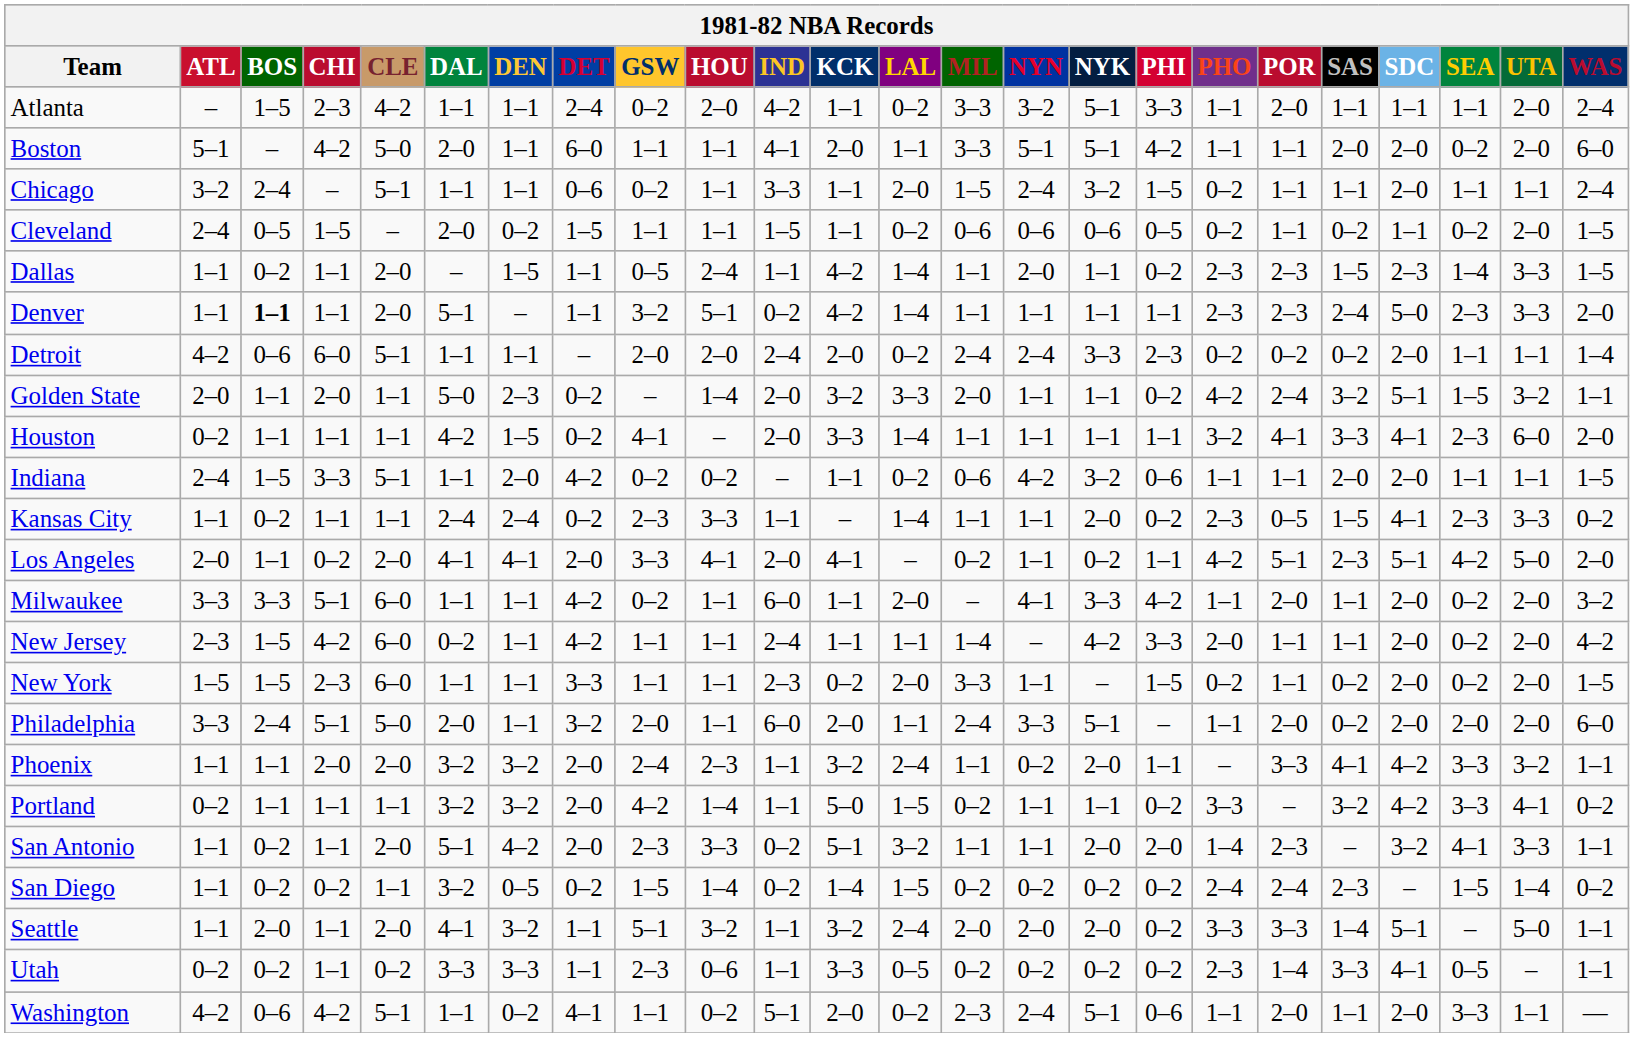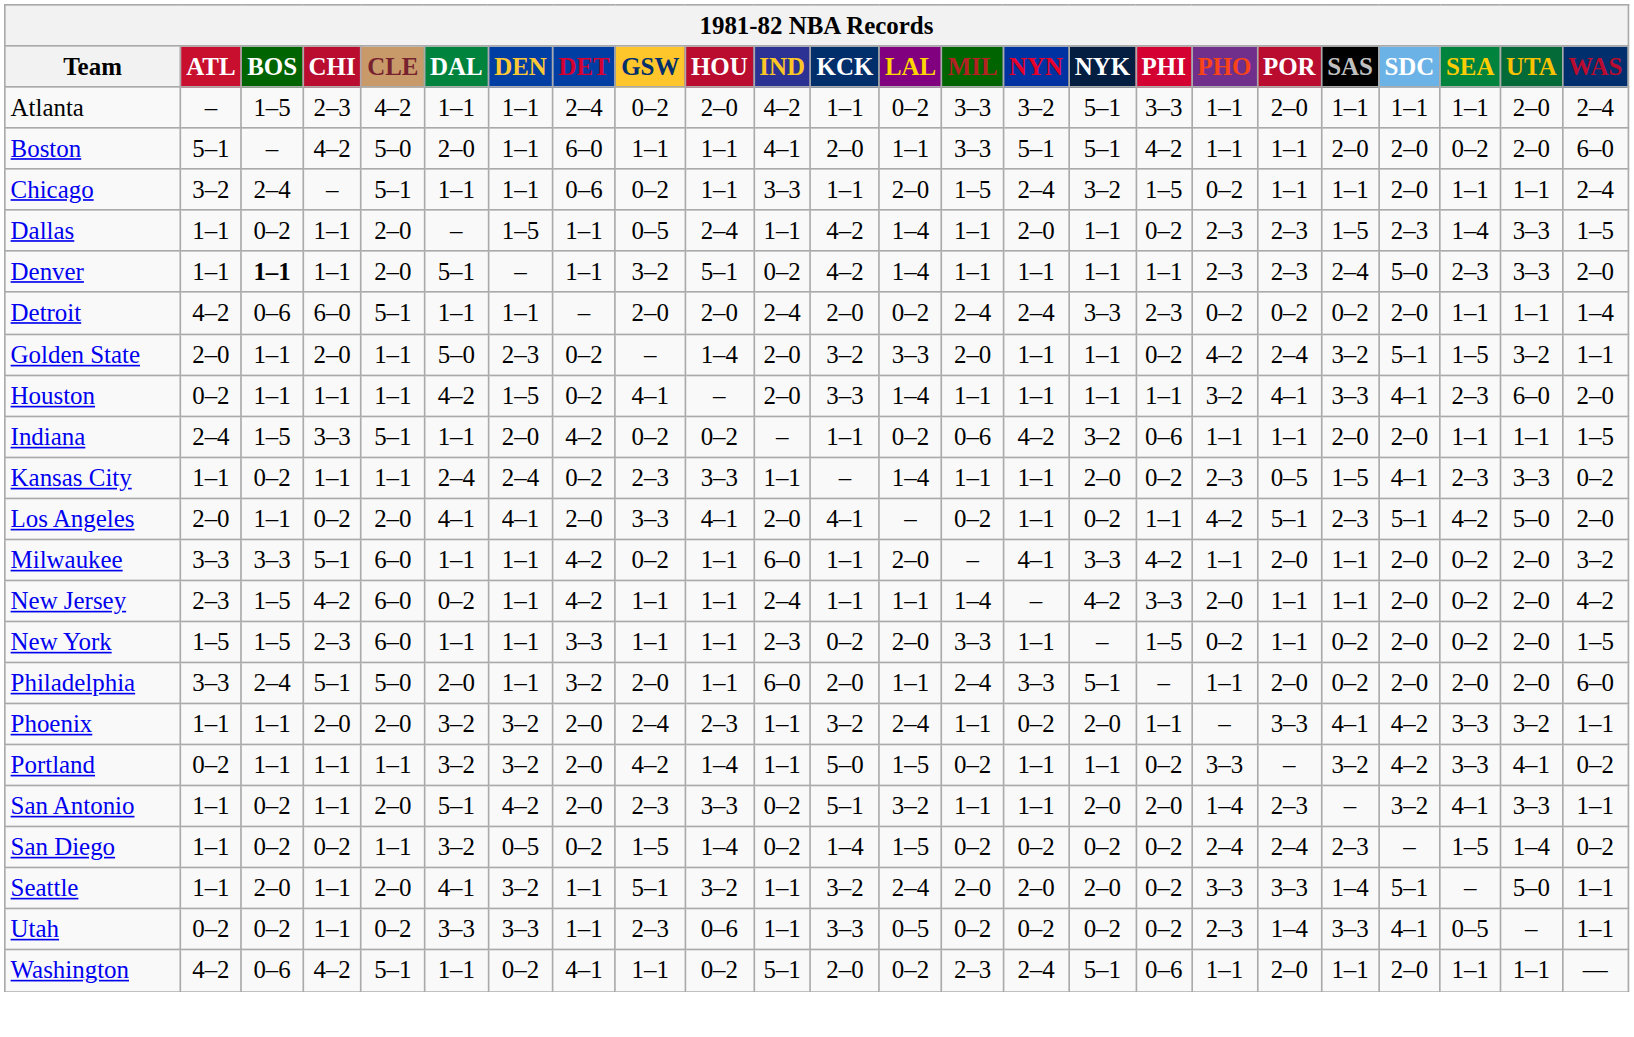 <table class="wikitable" style="font-size:95%; text-align:center;">
 <tr>
 <th colspan=24>1981-82 NBA Records</th>
 </tr>
 <tr>
 <th width=100>Team</th>
 <th style="background:#C90F2E;color:#FFFFFF;width=35">ATL</th>
 <th style="background:#006400;color:#FFFFFF;width=35">BOS</th>
 <th style="background:#BA0C2F;color:#FFFFFF;width=35">CHI</th>
 <th style="background:#C89A69;color:#77222F;width=35">CLE</th>
 <th style="background:#00843D;color:#FFFFFF;width=35">DAL</th>
 <th style="background:#003EA4;color:#FDC835;width=35">DEN</th>
 <th style="background:#003EA4;color:#D50032;width=35">DET</th>
 <th style="background:#FFC62C;color:#012F6B;width=35">GSW</th>
 <th style="background:#BA0C2F;color:#FFFFFF;width=35">HOU</th>
 <th style="background:#2C3294;color:#FCC624;width=35">IND</th>
 <th style="background:#012F6B;color:#FFFFFF;width=35">KCK</th>
 <th style="background:#800080;color:#FFD700;width=35">LAL</th>
 <th style="background:#006400;color:#B22222;width=35">MIL</th>
 <th style="background:#0032A1;color:#E5002B;width=35">NYN</th>
 <th style="background:#031E41;color:#FFFFFF;width=35">NYK</th>
 <th style="background:#D40032;color:#FFFFFF;width=35">PHI</th>
 <th style="background:#702F8B;color:#FA4417;width=35">PHO</th>
 <th style="background:#BA0C2F;color:#FFFFFF;width=35">POR</th>
 <th style="background:#000000;color:#C0C0C0;width=35">SAS</th>
 <th style="background:#6BB3E6;color:#FFFFFF;width=35">SDC</th>
 <th style="background:#00843D;color:#FFCD01;width=35">SEA</th>
 <th style="background:#046B38;color:#FCC200;width=35">UTA</th>
 <th style="background:#012F6D;color:#BA0C2F;width=35">WAS</th>
 </tr>
 <tr>
 <td style="text-align:left;">Atlanta</td>
 <td>–</td>
 <td>1–5</td>
 <td>2–3</td>
 <td>4–2</td>
 <td>1–1</td>
 <td>1–1</td>
 <td>2–4</td>
 <td>0–2</td>
 <td>2–0</td>
 <td>4–2</td>
 <td>1–1</td>
 <td>0–2</td>
 <td>3–3</td>
 <td>3–2</td>
 <td>5–1</td>
 <td>3–3</td>
 <td>1–1</td>
 <td>2–0</td>
 <td>1–1</td>
 <td>1–1</td>
 <td>1–1</td>
 <td>2–0</td>
 <td>2–4</td>
 </tr>
 <tr>
 <td style="text-align:left;"><a href='#'>Boston</a></td>
 <td>5–1</td>
 <td>–</td>
 <td>4–2</td>
 <td>5–0</td>
 <td>2–0</td>
 <td>1–1</td>
 <td>6–0</td>
 <td>1–1</td>
 <td>1–1</td>
 <td>4–1</td>
 <td>2–0</td>
 <td>1–1</td>
 <td>3–3</td>
 <td>5–1</td>
 <td>5–1</td>
 <td>4–2</td>
 <td>1–1</td>
 <td>1–1</td>
 <td>2–0</td>
 <td>2–0</td>
 <td>0–2</td>
 <td>2–0</td>
 <td>6–0</td>
 </tr>
 <tr>
 <td style="text-align:left;"><a href='#'>Chicago</a></td>
 <td>3–2</td>
 <td>2–4</td>
 <td>–</td>
 <td>5–1</td>
 <td>1–1</td>
 <td>1–1</td>
 <td>0–6</td>
 <td>0–2</td>
 <td>1–1</td>
 <td>3–3</td>
 <td>1–1</td>
 <td>2–0</td>
 <td>1–5</td>
 <td>2–4</td>
 <td>3–2</td>
 <td>1–5</td>
 <td>0–2</td>
 <td>1–1</td>
 <td>1–1</td>
 <td>2–0</td>
 <td>1–1</td>
 <td>1–1</td>
 <td>2–4</td>
-</tr>
-<tr>
-<td style="text-align:left;"><a href='#'>Cleveland</a></td>
-<td>2–4</td>
-<td>0–5</td>
-<td>1–5</td>
-<td>–</td>
-<td>2–0</td>
-<td>0–2</td>
-<td>1–5</td>
-<td>1–1</td>
-<td>1–1</td>
-<td>1–5</td>
-<td>1–1</td>
-<td>0–2</td>
-<td>0–6</td>
-<td>0–6</td>
-<td>0–6</td>
-<td>0–5</td>
-<td>0–2</td>
-<td>1–1</td>
-<td>0–2</td>
-<td>1–1</td>
-<td>0–2</td>
-<td>2–0</td>
-<td>1–5</td>
 </tr>
 <tr>
 <td style="text-align:left;"><a href='#'>Dallas</a></td>
 <td>1–1</td>
 <td>0–2</td>
 <td>1–1</td>
 <td>2–0</td>
 <td>–</td>
 <td>1–5</td>
 <td>1–1</td>
 <td>0–5</td>
 <td>2–4</td>
 <td>1–1</td>
 <td>4–2</td>
 <td>1–4</td>
 <td>1–1</td>
 <td>2–0</td>
 <td>1–1</td>
 <td>0–2</td>
 <td>2–3</td>
 <td>2–3</td>
 <td>1–5</td>
 <td>2–3</td>
 <td>1–4</td>
 <td>3–3</td>
 <td>1–5</td>
 </tr>
 <tr>
 <td style="text-align:left;"><a href='#'>Denver</a></td>
 <td>1–1</td>
 <td><strong>1–1</strong></td>
 <td>1–1</td>
 <td>2–0</td>
 <td>5–1</td>
 <td>–</td>
 <td>1–1</td>
 <td>3–2</td>
 <td>5–1</td>
 <td>0–2</td>
 <td>4–2</td>
 <td>1–4</td>
 <td>1–1</td>
 <td>1–1</td>
 <td>1–1</td>
 <td>1–1</td>
 <td>2–3</td>
 <td>2–3</td>
 <td>2–4</td>
 <td>5–0</td>
 <td>2–3</td>
 <td>3–3</td>
 <td>2–0</td>
 </tr>
 <tr>
 <td style="text-align:left;"><a href='#'>Detroit</a></td>
 <td>4–2</td>
 <td>0–6</td>
 <td>6–0</td>
 <td>5–1</td>
 <td>1–1</td>
 <td>1–1</td>
 <td>–</td>
 <td>2–0</td>
 <td>2–0</td>
 <td>2–4</td>
 <td>2–0</td>
 <td>0–2</td>
 <td>2–4</td>
 <td>2–4</td>
 <td>3–3</td>
 <td>2–3</td>
 <td>0–2</td>
 <td>0–2</td>
 <td>0–2</td>
 <td>2–0</td>
 <td>1–1</td>
 <td>1–1</td>
 <td>1–4</td>
 </tr>
 <tr>
 <td style="text-align:left;"><a href='#'>Golden State</a></td>
 <td>2–0</td>
 <td>1–1</td>
 <td>2–0</td>
 <td>1–1</td>
 <td>5–0</td>
 <td>2–3</td>
 <td>0–2</td>
 <td>–</td>
 <td>1–4</td>
 <td>2–0</td>
 <td>3–2</td>
 <td>3–3</td>
 <td>2–0</td>
 <td>1–1</td>
 <td>1–1</td>
 <td>0–2</td>
 <td>4–2</td>
 <td>2–4</td>
 <td>3–2</td>
 <td>5–1</td>
 <td>1–5</td>
 <td>3–2</td>
 <td>1–1</td>
 </tr>
 <tr>
 <td style="text-align:left;"><a href='#'>Houston</a></td>
 <td>0–2</td>
 <td>1–1</td>
 <td>1–1</td>
 <td>1–1</td>
 <td>4–2</td>
 <td>1–5</td>
 <td>0–2</td>
 <td>4–1</td>
 <td>–</td>
 <td>2–0</td>
 <td>3–3</td>
 <td>1–4</td>
 <td>1–1</td>
 <td>1–1</td>
 <td>1–1</td>
 <td>1–1</td>
 <td>3–2</td>
 <td>4–1</td>
 <td>3–3</td>
 <td>4–1</td>
 <td>2–3</td>
 <td>6–0</td>
 <td>2–0</td>
 </tr>
 <tr>
 <td style="text-align:left;"><a href='#'>Indiana</a></td>
 <td>2–4</td>
 <td>1–5</td>
 <td>3–3</td>
 <td>5–1</td>
 <td>1–1</td>
 <td>2–0</td>
 <td>4–2</td>
 <td>0–2</td>
 <td>0–2</td>
 <td>–</td>
 <td>1–1</td>
 <td>0–2</td>
 <td>0–6</td>
 <td>4–2</td>
 <td>3–2</td>
 <td>0–6</td>
 <td>1–1</td>
 <td>1–1</td>
 <td>2–0</td>
 <td>2–0</td>
 <td>1–1</td>
 <td>1–1</td>
 <td>1–5</td>
 </tr>
 <tr>
 <td style="text-align:left;"><a href='#'>Kansas City</a></td>
 <td>1–1</td>
 <td>0–2</td>
 <td>1–1</td>
 <td>1–1</td>
 <td>2–4</td>
 <td>2–4</td>
 <td>0–2</td>
 <td>2–3</td>
 <td>3–3</td>
 <td>1–1</td>
 <td>–</td>
 <td>1–4</td>
 <td>1–1</td>
 <td>1–1</td>
 <td>2–0</td>
 <td>0–2</td>
 <td>2–3</td>
 <td>0–5</td>
 <td>1–5</td>
 <td>4–1</td>
 <td>2–3</td>
 <td>3–3</td>
 <td>0–2</td>
 </tr>
 <tr>
 <td style="text-align:left;"><a href='#'>Los Angeles</a></td>
 <td>2–0</td>
 <td>1–1</td>
 <td>0–2</td>
 <td>2–0</td>
 <td>4–1</td>
 <td>4–1</td>
 <td>2–0</td>
 <td>3–3</td>
 <td>4–1</td>
 <td>2–0</td>
 <td>4–1</td>
 <td>–</td>
 <td>0–2</td>
 <td>1–1</td>
 <td>0–2</td>
 <td>1–1</td>
 <td>4–2</td>
 <td>5–1</td>
 <td>2–3</td>
 <td>5–1</td>
 <td>4–2</td>
 <td>5–0</td>
 <td>2–0</td>
 </tr>
 <tr>
 <td style="text-align:left;"><a href='#'>Milwaukee</a></td>
 <td>3–3</td>
 <td>3–3</td>
 <td>5–1</td>
 <td>6–0</td>
 <td>1–1</td>
 <td>1–1</td>
 <td>4–2</td>
 <td>0–2</td>
 <td>1–1</td>
 <td>6–0</td>
 <td>1–1</td>
 <td>2–0</td>
 <td>–</td>
 <td>4–1</td>
 <td>3–3</td>
 <td>4–2</td>
 <td>1–1</td>
 <td>2–0</td>
 <td>1–1</td>
 <td>2–0</td>
 <td>0–2</td>
 <td>2–0</td>
 <td>3–2</td>
 </tr>
 <tr>
 <td style="text-align:left;"><a href='#'>New Jersey</a></td>
 <td>2–3</td>
 <td>1–5</td>
 <td>4–2</td>
 <td>6–0</td>
 <td>0–2</td>
 <td>1–1</td>
 <td>4–2</td>
 <td>1–1</td>
 <td>1–1</td>
 <td>2–4</td>
 <td>1–1</td>
 <td>1–1</td>
 <td>1–4</td>
 <td>–</td>
 <td>4–2</td>
 <td>3–3</td>
 <td>2–0</td>
 <td>1–1</td>
 <td>1–1</td>
 <td>2–0</td>
 <td>0–2</td>
 <td>2–0</td>
 <td>4–2</td>
 </tr>
 <tr>
 <td style="text-align:left;"><a href='#'>New York</a></td>
 <td>1–5</td>
 <td>1–5</td>
 <td>2–3</td>
 <td>6–0</td>
 <td>1–1</td>
 <td>1–1</td>
 <td>3–3</td>
 <td>1–1</td>
 <td>1–1</td>
 <td>2–3</td>
 <td>0–2</td>
 <td>2–0</td>
 <td>3–3</td>
 <td>1–1</td>
 <td>–</td>
 <td>1–5</td>
 <td>0–2</td>
 <td>1–1</td>
 <td>0–2</td>
 <td>2–0</td>
 <td>0–2</td>
 <td>2–0</td>
 <td>1–5</td>
 </tr>
 <tr>
 <td style="text-align:left;"><a href='#'>Philadelphia</a></td>
 <td>3–3</td>
 <td>2–4</td>
 <td>5–1</td>
 <td>5–0</td>
 <td>2–0</td>
 <td>1–1</td>
 <td>3–2</td>
 <td>2–0</td>
 <td>1–1</td>
 <td>6–0</td>
 <td>2–0</td>
 <td>1–1</td>
 <td>2–4</td>
 <td>3–3</td>
 <td>5–1</td>
 <td>–</td>
 <td>1–1</td>
 <td>2–0</td>
 <td>0–2</td>
 <td>2–0</td>
 <td>2–0</td>
 <td>2–0</td>
 <td>6–0</td>
 </tr>
 <tr>
 <td style="text-align:left;"><a href='#'>Phoenix</a></td>
 <td>1–1</td>
 <td>1–1</td>
 <td>2–0</td>
 <td>2–0</td>
 <td>3–2</td>
 <td>3–2</td>
 <td>2–0</td>
 <td>2–4</td>
 <td>2–3</td>
 <td>1–1</td>
 <td>3–2</td>
 <td>2–4</td>
 <td>1–1</td>
 <td>0–2</td>
 <td>2–0</td>
 <td>1–1</td>
 <td>–</td>
 <td>3–3</td>
 <td>4–1</td>
 <td>4–2</td>
 <td>3–3</td>
 <td>3–2</td>
 <td>1–1</td>
 </tr>
 <tr>
 <td style="text-align:left;"><a href='#'>Portland</a></td>
 <td>0–2</td>
 <td>1–1</td>
 <td>1–1</td>
 <td>1–1</td>
 <td>3–2</td>
 <td>3–2</td>
 <td>2–0</td>
 <td>4–2</td>
 <td>1–4</td>
 <td>1–1</td>
 <td>5–0</td>
 <td>1–5</td>
 <td>0–2</td>
 <td>1–1</td>
 <td>1–1</td>
 <td>0–2</td>
 <td>3–3</td>
 <td>–</td>
 <td>3–2</td>
 <td>4–2</td>
 <td>3–3</td>
 <td>4–1</td>
 <td>0–2</td>
 </tr>
 <tr>
 <td style="text-align:left;"><a href='#'>San Antonio</a></td>
 <td>1–1</td>
 <td>0–2</td>
 <td>1–1</td>
 <td>2–0</td>
 <td>5–1</td>
 <td>4–2</td>
 <td>2–0</td>
 <td>2–3</td>
 <td>3–3</td>
 <td>0–2</td>
 <td>5–1</td>
 <td>3–2</td>
 <td>1–1</td>
 <td>1–1</td>
 <td>2–0</td>
 <td>2–0</td>
 <td>1–4</td>
 <td>2–3</td>
 <td>–</td>
 <td>3–2</td>
 <td>4–1</td>
 <td>3–3</td>
 <td>1–1</td>
 </tr>
 <tr>
 <td style="text-align:left;"><a href='#'>San Diego</a></td>
 <td>1–1</td>
 <td>0–2</td>
 <td>0–2</td>
 <td>1–1</td>
 <td>3–2</td>
 <td>0–5</td>
 <td>0–2</td>
 <td>1–5</td>
 <td>1–4</td>
 <td>0–2</td>
 <td>1–4</td>
 <td>1–5</td>
 <td>0–2</td>
 <td>0–2</td>
 <td>0–2</td>
 <td>0–2</td>
 <td>2–4</td>
 <td>2–4</td>
 <td>2–3</td>
 <td>–</td>
 <td>1–5</td>
 <td>1–4</td>
 <td>0–2</td>
 </tr>
 <tr>
 <td style="text-align:left;"><a href='#'>Seattle</a></td>
 <td>1–1</td>
 <td>2–0</td>
 <td>1–1</td>
 <td>2–0</td>
 <td>4–1</td>
 <td>3–2</td>
 <td>1–1</td>
 <td>5–1</td>
 <td>3–2</td>
 <td>1–1</td>
 <td>3–2</td>
 <td>2–4</td>
 <td>2–0</td>
 <td>2–0</td>
 <td>2–0</td>
 <td>0–2</td>
 <td>3–3</td>
 <td>3–3</td>
 <td>1–4</td>
 <td>5–1</td>
 <td>–</td>
 <td>5–0</td>
 <td>1–1</td>
 </tr>
 <tr>
 <td style="text-align:left;"><a href='#'>Utah</a></td>
 <td>0–2</td>
 <td>0–2</td>
 <td>1–1</td>
 <td>0–2</td>
 <td>3–3</td>
 <td>3–3</td>
 <td>1–1</td>
 <td>2–3</td>
 <td>0–6</td>
 <td>1–1</td>
 <td>3–3</td>
 <td>0–5</td>
 <td>0–2</td>
 <td>0–2</td>
 <td>0–2</td>
 <td>0–2</td>
 <td>2–3</td>
 <td>1–4</td>
 <td>3–3</td>
 <td>4–1</td>
 <td>0–5</td>
 <td>–</td>
 <td>1–1</td>
 </tr>
 <tr>
 <td style="text-align:left;"><a href='#'>Washington</a></td>
 <td>4–2</td>
 <td>0–6</td>
 <td>4–2</td>
 <td>5–1</td>
 <td>1–1</td>
 <td>0–2</td>
 <td>4–1</td>
 <td>1–1</td>
 <td>0–2</td>
 <td>5–1</td>
 <td>2–0</td>
 <td>0–2</td>
 <td>2–3</td>
 <td>2–4</td>
 <td>5–1</td>
 <td>0–6</td>
 <td>1–1</td>
 <td>2–0</td>
 <td>1–1</td>
 <td>2–0</td>
-<td>3–3</td>
+<td>1–1</td>
 <td>1–1</td>
 <td>—</td>
 </tr>
 </table>
